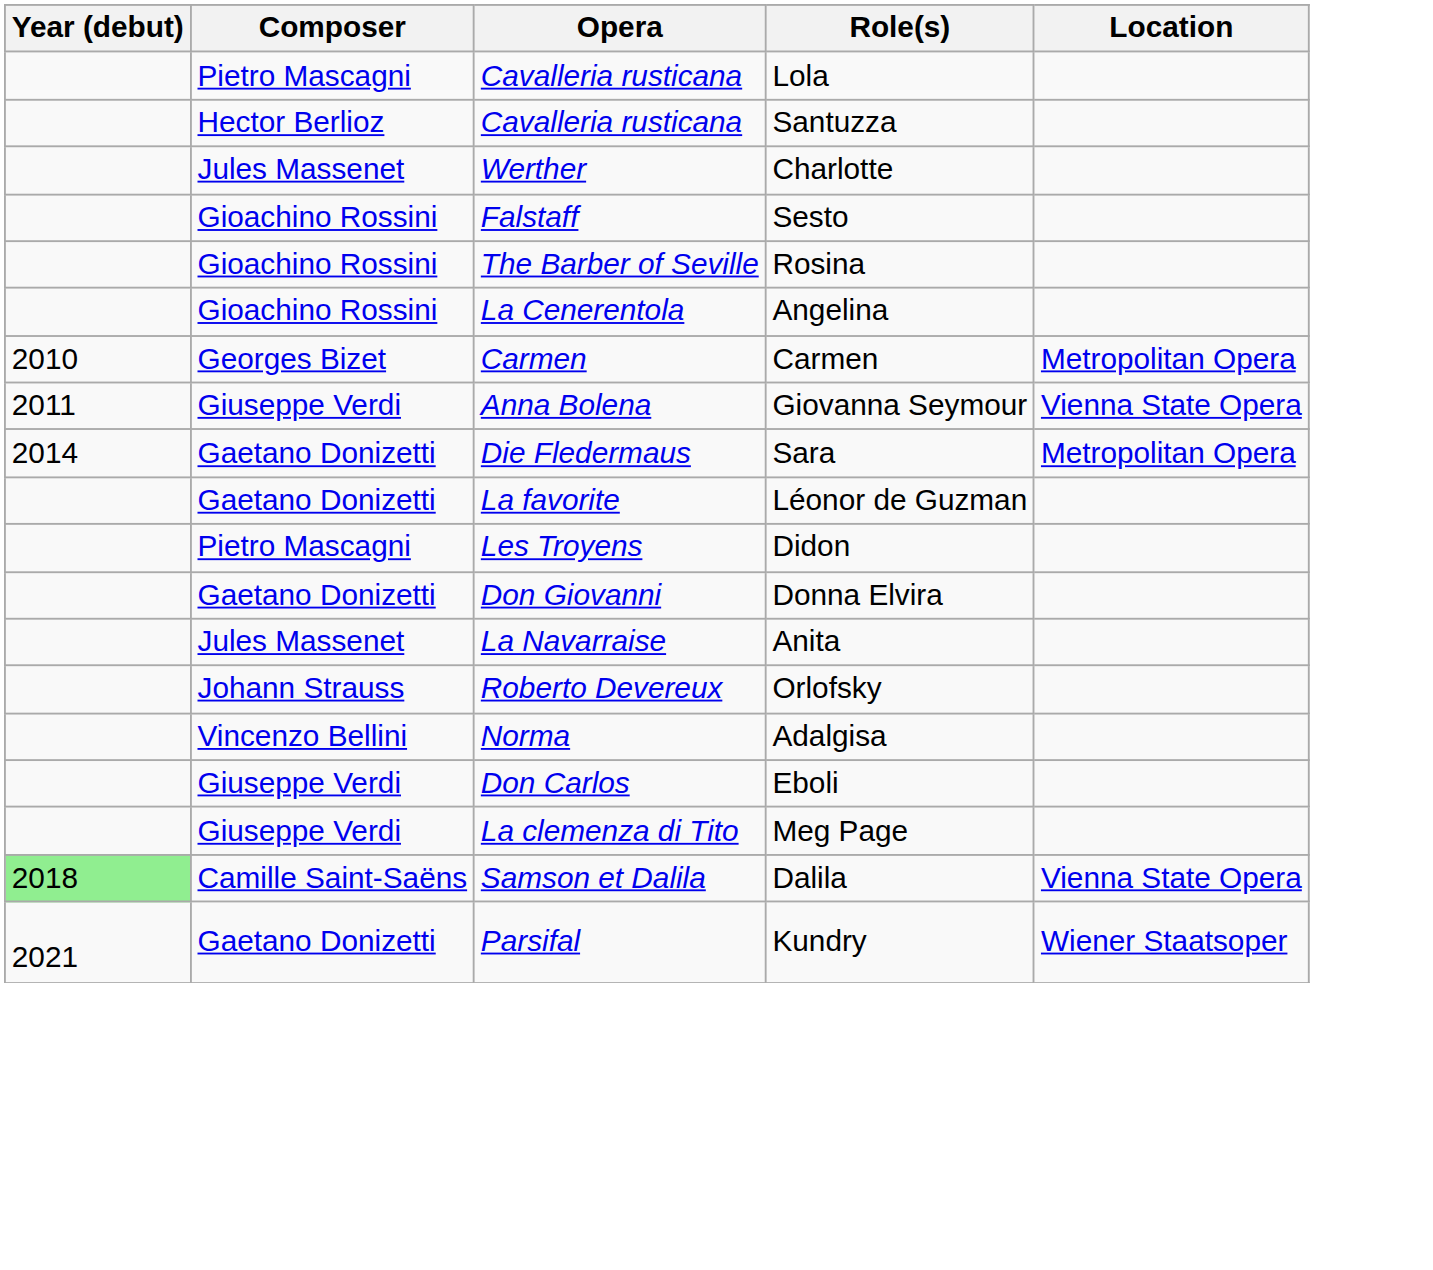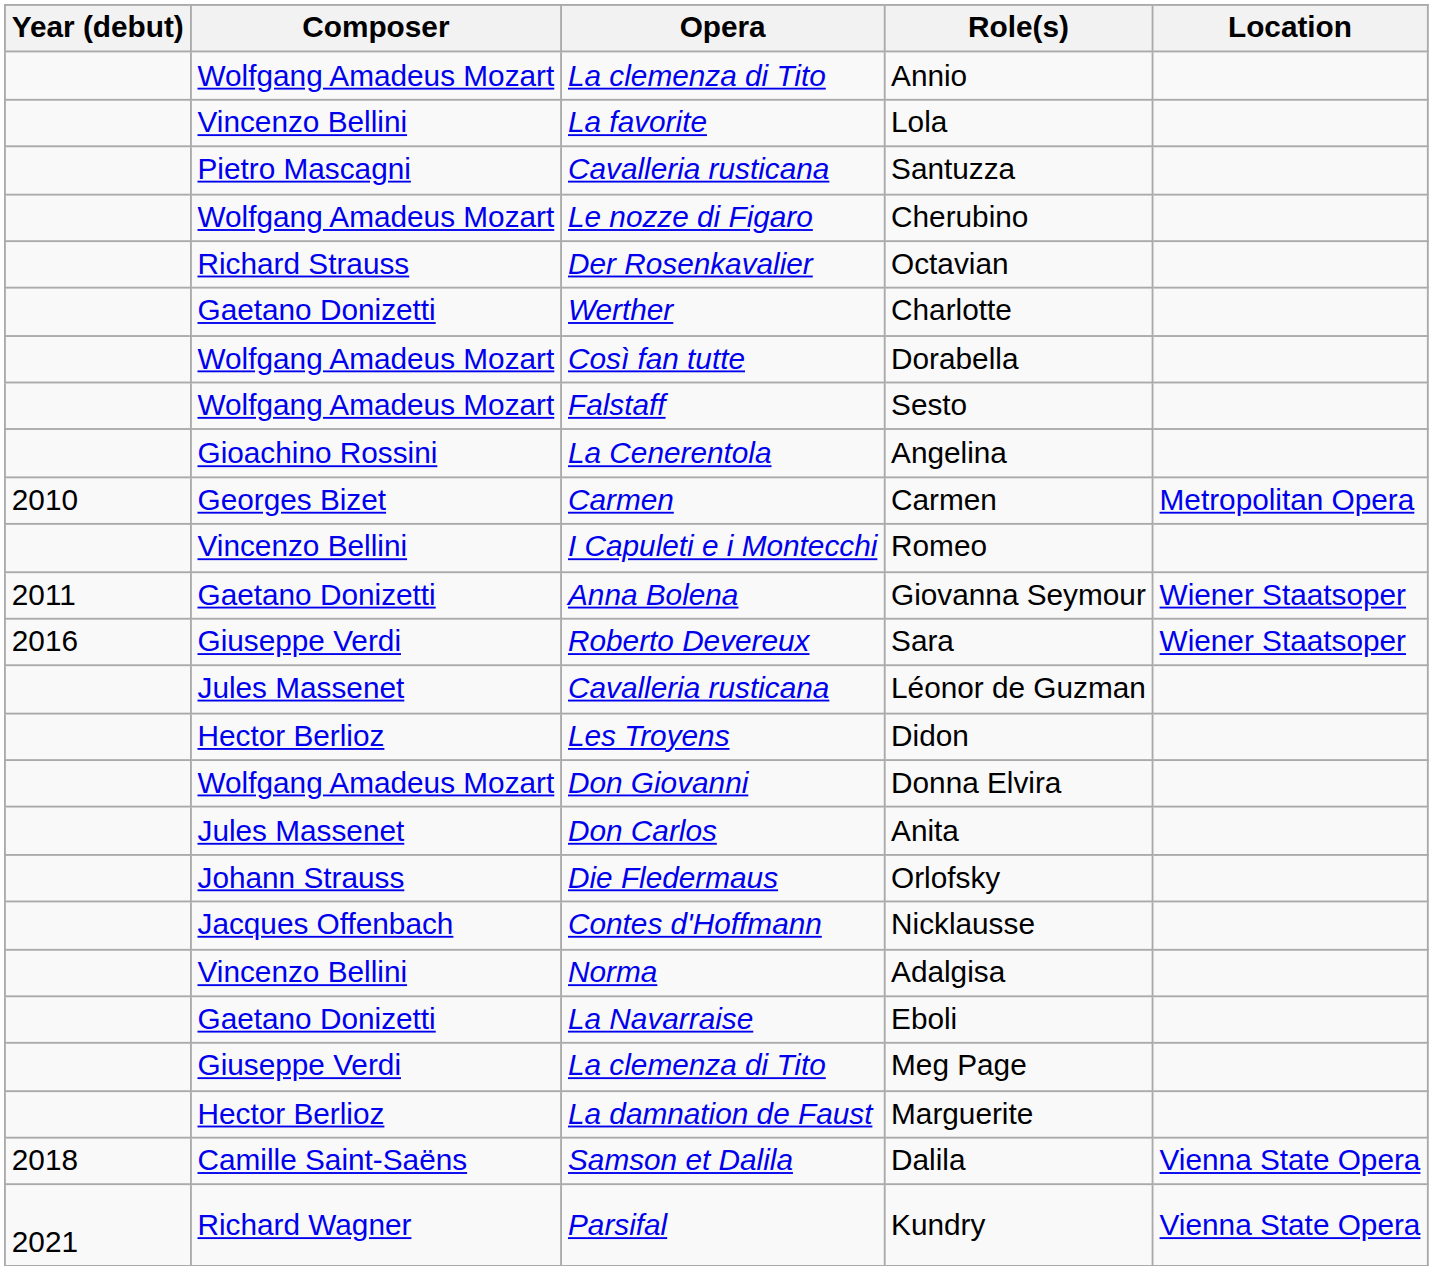 <table class="wikitable sortable">
 <tr>
 <th>Year (debut)</th>
 <th>Composer</th>
 <th>Opera</th>
 <th>Role(s)</th>
 <th>Location</th>
 </tr>
 <tr>
 <td></td>
-<td><a href='#'>Pietro Mascagni</a></td>
-<td><em><a href='#'>Cavalleria rusticana</a></em></td>
+<td><a href='#'>Wolfgang Amadeus Mozart</a></td>
+<td><em><a href='#'>La clemenza di Tito</a></em></td>
+<td>Annio</td>
+<td></td>
+</tr>
+<tr>
+<td></td>
+<td><a href='#'>Vincenzo Bellini</a></td>
+<td><em><a href='#'>La favorite</a></em></td>
 <td>Lola</td>
 <td></td>
 </tr>
 <tr>
 <td></td>
-<td><a href='#'>Hector Berlioz</a></td>
+<td><a href='#'>Pietro Mascagni</a></td>
 <td><em><a href='#'>Cavalleria rusticana</a></em></td>
 <td>Santuzza</td>
 <td></td>
 </tr>
 <tr>
 <td></td>
-<td><a href='#'>Jules Massenet</a></td>
+<td><a href='#'>Wolfgang Amadeus Mozart</a></td>
+<td><em><a href='#'>Le nozze di Figaro</a></em></td>
+<td>Cherubino</td>
+<td></td>
+</tr>
+<tr>
+<td></td>
+<td><a href='#'>Richard Strauss</a></td>
+<td><em><a href='#'>Der Rosenkavalier</a></em></td>
+<td>Octavian</td>
+<td></td>
+</tr>
+<tr>
+<td></td>
+<td><a href='#'>Gaetano Donizetti</a></td>
 <td><em><a href='#'>Werther</a></em></td>
 <td>Charlotte</td>
 <td></td>
 </tr>
 <tr>
 <td></td>
-<td><a href='#'>Gioachino Rossini</a></td>
-<td><em><a href='#'>Falstaff</a></em></td>
-<td>Sesto</td>
+<td><a href='#'>Wolfgang Amadeus Mozart</a></td>
+<td><em><a href='#'>Così fan tutte</a></em></td>
+<td>Dorabella</td>
 <td></td>
 </tr>
 <tr>
 <td></td>
-<td><a href='#'>Gioachino Rossini</a></td>
-<td><em><a href='#'>The Barber of Seville</a></em></td>
-<td>Rosina</td>
+<td><a href='#'>Wolfgang Amadeus Mozart</a></td>
+<td><em><a href='#'>Falstaff</a></em></td>
+<td>Sesto</td>
 <td></td>
 </tr>
 <tr>
 <td></td>
 <td><a href='#'>Gioachino Rossini</a></td>
 <td><em><a href='#'>La Cenerentola</a></em></td>
 <td>Angelina</td>
 <td></td>
 </tr>
 <tr>
 <td>2010</td>
 <td><a href='#'>Georges Bizet</a></td>
 <td><em><a href='#'>Carmen</a></em></td>
 <td>Carmen</td>
 <td><a href='#'>Metropolitan Opera</a></td>
 </tr>
 <tr>
+<td></td>
+<td><a href='#'>Vincenzo Bellini</a></td>
+<td><em><a href='#'>I Capuleti e i Montecchi</a></em></td>
+<td>Romeo</td>
+<td></td>
+</tr>
+<tr>
 <td>2011</td>
-<td><a href='#'>Giuseppe Verdi</a></td>
+<td><a href='#'>Gaetano Donizetti</a></td>
 <td><em><a href='#'>Anna Bolena</a></em></td>
 <td>Giovanna Seymour</td>
-<td><a href='#'>Vienna State Opera</a></td>
+<td><a href='#'>Wiener Staatsoper</a></td>
 </tr>
 <tr>
-<td>2014</td>
-<td><a href='#'>Gaetano Donizetti</a></td>
-<td><em><a href='#'>Die Fledermaus</a></em></td>
+<td>2016</td>
+<td><a href='#'>Giuseppe Verdi</a></td>
+<td><em><a href='#'>Roberto Devereux</a></em></td>
 <td>Sara</td>
-<td><a href='#'>Metropolitan Opera</a></td>
+<td><a href='#'>Wiener Staatsoper</a></td>
 </tr>
 <tr>
 <td></td>
-<td><a href='#'>Gaetano Donizetti</a></td>
-<td><em><a href='#'>La favorite</a></em></td>
+<td><a href='#'>Jules Massenet</a></td>
+<td><em><a href='#'>Cavalleria rusticana</a></em></td>
 <td>Léonor de Guzman</td>
 <td></td>
 </tr>
 <tr>
 <td></td>
-<td><a href='#'>Pietro Mascagni</a></td>
+<td><a href='#'>Hector Berlioz</a></td>
 <td><em><a href='#'>Les Troyens</a></em></td>
 <td>Didon</td>
 <td></td>
 </tr>
 <tr>
 <td></td>
-<td><a href='#'>Gaetano Donizetti</a></td>
+<td><a href='#'>Wolfgang Amadeus Mozart</a></td>
 <td><em><a href='#'>Don Giovanni</a></em></td>
 <td>Donna Elvira</td>
 <td></td>
 </tr>
 <tr>
 <td></td>
 <td><a href='#'>Jules Massenet</a></td>
-<td><em><a href='#'>La Navarraise</a></em></td>
+<td><em><a href='#'>Don Carlos</a></em></td>
 <td>Anita</td>
 <td></td>
 </tr>
 <tr>
 <td></td>
 <td><a href='#'>Johann Strauss</a></td>
-<td><em><a href='#'>Roberto Devereux</a></em></td>
+<td><em><a href='#'>Die Fledermaus</a></em></td>
 <td>Orlofsky</td>
+<td></td>
+</tr>
+<tr>
+<td></td>
+<td><a href='#'>Jacques Offenbach</a></td>
+<td><em><a href='#'>Contes d'Hoffmann</a></em></td>
+<td>Nicklausse</td>
 <td></td>
 </tr>
 <tr>
 <td></td>
 <td><a href='#'>Vincenzo Bellini</a></td>
 <td><em><a href='#'>Norma</a></em></td>
 <td>Adalgisa</td>
 <td></td>
 </tr>
 <tr>
 <td></td>
-<td><a href='#'>Giuseppe Verdi</a></td>
-<td><em><a href='#'>Don Carlos</a></em></td>
+<td><a href='#'>Gaetano Donizetti</a></td>
+<td><em><a href='#'>La Navarraise</a></em></td>
 <td>Eboli</td>
 <td></td>
 </tr>
 <tr>
 <td></td>
 <td><a href='#'>Giuseppe Verdi</a></td>
 <td><em><a href='#'>La clemenza di Tito</a></em></td>
 <td>Meg Page</td>
 <td></td>
 </tr>
 <tr>
-<td style="background: lightgreen;">2018</td>
+<td></td>
+<td><a href='#'>Hector Berlioz</a></td>
+<td><em><a href='#'>La damnation de Faust</a></em></td>
+<td>Marguerite</td>
+<td></td>
+</tr>
+<tr>
+<td>2018</td>
 <td><a href='#'>Camille Saint-Saëns</a></td>
 <td><em><a href='#'>Samson et Dalila</a></em></td>
 <td>Dalila</td>
 <td><a href='#'>Vienna State Opera</a></td>
 </tr>
 <tr>
 <td><br>2021</td>
-<td><a href='#'>Gaetano Donizetti</a></td>
+<td><a href='#'>Richard Wagner</a></td>
 <td><em><a href='#'>Parsifal</a></em></td>
 <td>Kundry</td>
-<td><a href='#'>Wiener Staatsoper</a></td>
+<td><a href='#'>Vienna State Opera</a></td>
 </tr>
 <tr>
 </tr>
 </table>
